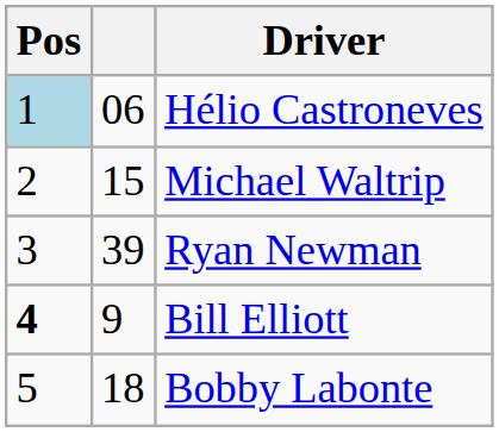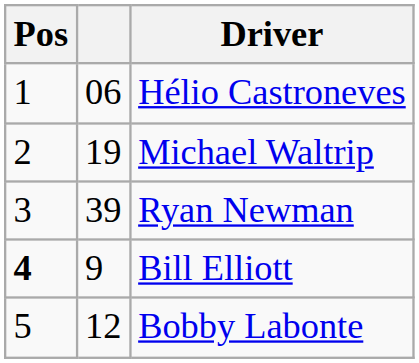 <table class="wikitable" style="font-size:98%">
 <tr>
 <th>Pos</th>
 <th></th>
 <th>Driver</th>
 </tr>
 <tr>
-<td style="background: lightblue;">1</td>
+<td>1</td>
 <td>06</td>
 <td><a href='#'>Hélio Castroneves</a></td>
 </tr>
 <tr>
 <td>2</td>
-<td>15</td>
+<td>19</td>
 <td><a href='#'>Michael Waltrip</a></td>
 </tr>
 <tr>
 <td>3</td>
 <td>39</td>
 <td><a href='#'>Ryan Newman</a></td>
 </tr>
 <tr>
 <td><strong>4</strong></td>
 <td>9</td>
 <td><a href='#'>Bill Elliott</a></td>
 </tr>
 <tr>
 <td>5</td>
-<td>18</td>
+<td>12</td>
 <td><a href='#'>Bobby Labonte</a></td>
 </tr>
 </table>
